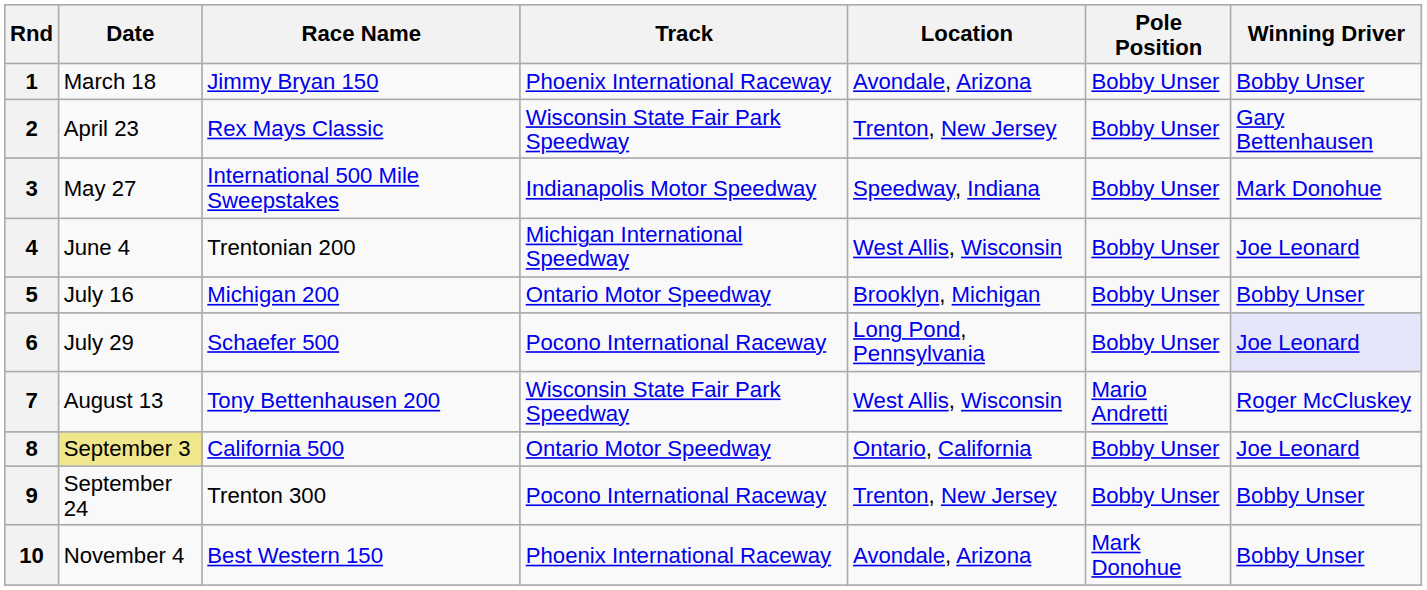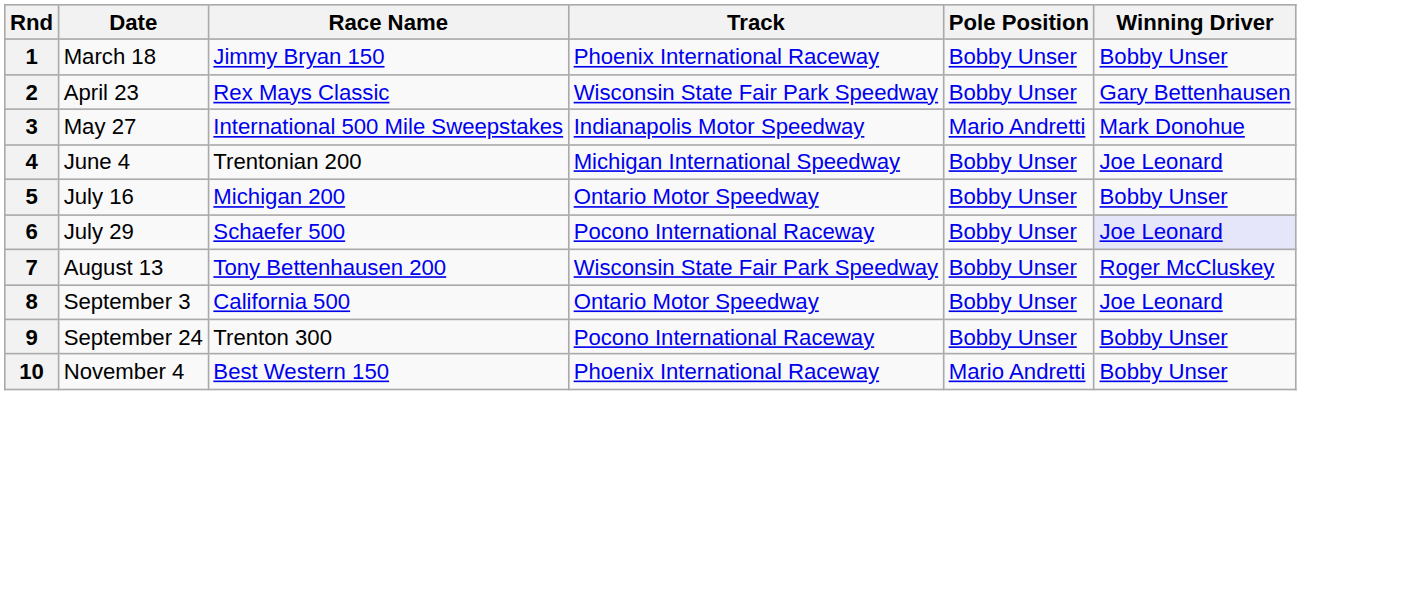 <table class="wikitable" style="font-size:85%">
 <tr>
 <th>Rnd</th>
 <th>Date</th>
 <th>Race Name</th>
 <th>Track</th>
-<th>Location</th>
 <th>Pole Position</th>
 <th>Winning Driver</th>
 </tr>
 <tr>
 <th>1</th>
 <td>March 18</td>
 <td><a href='#'>Jimmy Bryan 150</a></td>
 <td><a href='#'>Phoenix International Raceway</a></td>
-<td><a href='#'>Avondale</a>, <a href='#'>Arizona</a></td>
 <td> <a href='#'>Bobby Unser</a></td>
 <td> <a href='#'>Bobby Unser</a></td>
 </tr>
 <tr>
 <th>2</th>
 <td>April 23</td>
 <td><a href='#'>Rex Mays Classic</a></td>
 <td><a href='#'>Wisconsin State Fair Park Speedway</a></td>
-<td><a href='#'>Trenton</a>, <a href='#'>New Jersey</a></td>
 <td> <a href='#'>Bobby Unser</a></td>
 <td> <a href='#'>Gary Bettenhausen</a></td>
 </tr>
 <tr>
 <th>3</th>
 <td>May 27</td>
 <td><a href='#'>International 500 Mile Sweepstakes</a></td>
 <td><a href='#'>Indianapolis Motor Speedway</a></td>
-<td><a href='#'>Speedway</a>, <a href='#'>Indiana</a></td>
-<td> <a href='#'>Bobby Unser</a></td>
+<td> <a href='#'>Mario Andretti</a></td>
 <td> <a href='#'>Mark Donohue</a></td>
 </tr>
 <tr>
 <th>4</th>
 <td>June 4</td>
 <td>Trentonian 200</td>
 <td><a href='#'>Michigan International Speedway</a></td>
-<td><a href='#'>West Allis</a>, <a href='#'>Wisconsin</a></td>
 <td> <a href='#'>Bobby Unser</a></td>
 <td> <a href='#'>Joe Leonard</a></td>
 </tr>
 <tr>
 <th>5</th>
 <td>July 16</td>
 <td><a href='#'>Michigan 200</a></td>
 <td><a href='#'>Ontario Motor Speedway</a></td>
-<td><a href='#'>Brooklyn</a>, <a href='#'>Michigan</a></td>
 <td> <a href='#'>Bobby Unser</a></td>
 <td> <a href='#'>Bobby Unser</a></td>
 </tr>
 <tr>
 <th>6</th>
 <td>July 29</td>
 <td><a href='#'>Schaefer 500</a></td>
 <td><a href='#'>Pocono International Raceway</a></td>
-<td><a href='#'>Long Pond</a>, <a href='#'>Pennsylvania</a></td>
 <td> <a href='#'>Bobby Unser</a></td>
 <td style="background: lavender;"> <a href='#'>Joe Leonard</a></td>
 </tr>
 <tr>
 <th>7</th>
 <td>August 13</td>
 <td><a href='#'>Tony Bettenhausen 200</a></td>
 <td><a href='#'>Wisconsin State Fair Park Speedway</a></td>
-<td><a href='#'>West Allis</a>, <a href='#'>Wisconsin</a></td>
-<td> <a href='#'>Mario Andretti</a></td>
+<td> <a href='#'>Bobby Unser</a></td>
 <td> <a href='#'>Roger McCluskey</a></td>
 </tr>
 <tr>
 <th>8</th>
-<td style="background: khaki;">September 3</td>
+<td>September 3</td>
 <td><a href='#'>California 500</a></td>
 <td><a href='#'>Ontario Motor Speedway</a></td>
-<td><a href='#'>Ontario</a>, <a href='#'>California</a></td>
 <td> <a href='#'>Bobby Unser</a></td>
 <td> <a href='#'>Joe Leonard</a></td>
 </tr>
 <tr>
 <th>9</th>
 <td>September 24</td>
 <td>Trenton 300</td>
 <td><a href='#'>Pocono International Raceway</a></td>
-<td><a href='#'>Trenton</a>, <a href='#'>New Jersey</a></td>
 <td> <a href='#'>Bobby Unser</a></td>
 <td> <a href='#'>Bobby Unser</a></td>
 </tr>
 <tr>
 <th>10</th>
 <td>November 4</td>
 <td><a href='#'>Best Western 150</a></td>
 <td><a href='#'>Phoenix International Raceway</a></td>
-<td><a href='#'>Avondale</a>, <a href='#'>Arizona</a></td>
-<td> <a href='#'>Mark Donohue</a></td>
+<td> <a href='#'>Mario Andretti</a></td>
 <td> <a href='#'>Bobby Unser</a></td>
 </tr>
 </table>
